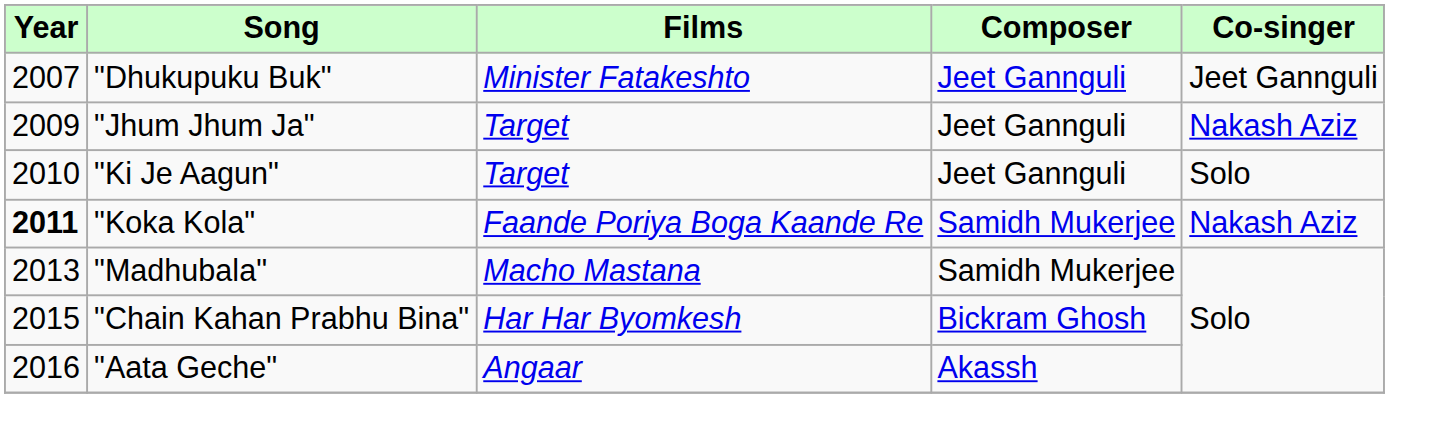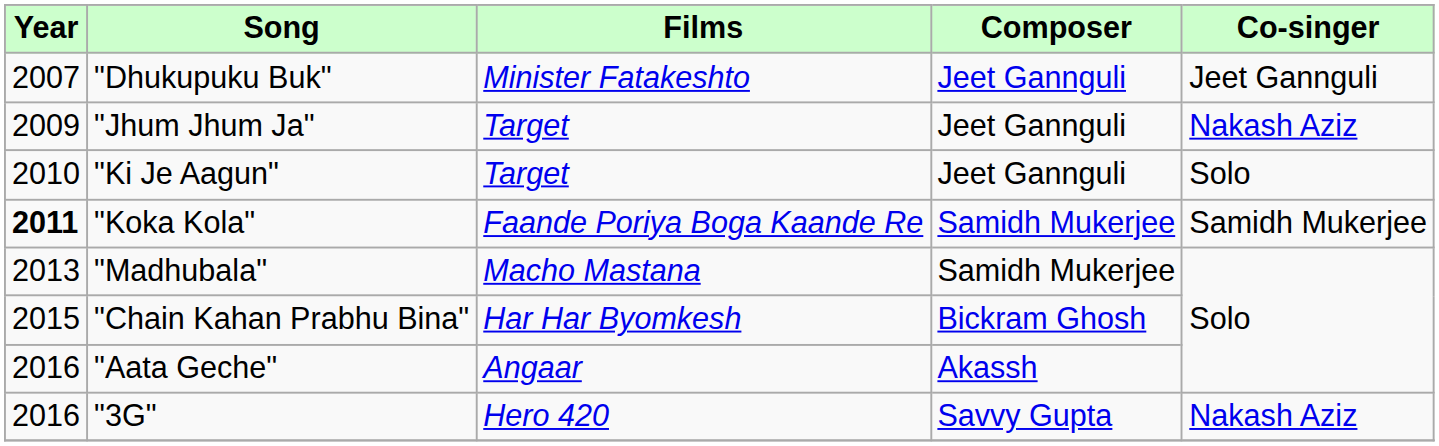 <table class="wikitable sortable">
 <tr style="background:#cfc; text-align:center;">
 <td><strong>Year</strong></td>
 <td><strong>Song</strong></td>
 <td><strong>Films</strong></td>
 <td><strong>Composer</strong></td>
 <td><strong>Co-singer</strong></td>
 </tr>
 <tr>
 <td>2007</td>
 <td>"Dhukupuku Buk"</td>
 <td><em><a href='#'>Minister Fatakeshto</a></em></td>
 <td><a href='#'>Jeet Gannguli</a></td>
 <td>Jeet Gannguli</td>
 </tr>
 <tr>
 <td>2009</td>
 <td>"Jhum Jhum Ja"</td>
 <td><em><a href='#'>Target</a></em></td>
 <td>Jeet Gannguli</td>
 <td><a href='#'>Nakash Aziz</a></td>
 </tr>
 <tr>
 <td>2010</td>
 <td>"Ki Je Aagun"</td>
 <td><em><a href='#'>Target</a></em></td>
 <td>Jeet Gannguli</td>
 <td>Solo</td>
 </tr>
 <tr>
 <td><strong>2011</strong></td>
 <td>"Koka Kola"</td>
 <td><em><a href='#'>Faande Poriya Boga Kaande Re</a></em></td>
 <td><a href='#'>Samidh Mukerjee</a></td>
-<td><a href='#'>Nakash Aziz</a></td>
+<td>Samidh Mukerjee</td>
 </tr>
 <tr>
 <td>2013</td>
 <td>"Madhubala"</td>
 <td><em><a href='#'>Macho Mastana</a></em></td>
 <td>Samidh Mukerjee</td>
 <td rowspan="3">Solo</td>
 </tr>
 <tr>
 <td>2015</td>
 <td>"Chain Kahan Prabhu Bina"</td>
 <td><em><a href='#'>Har Har Byomkesh</a></em></td>
 <td><a href='#'>Bickram Ghosh</a></td>
 </tr>
 <tr>
 <td>2016</td>
 <td>"Aata Geche"</td>
 <td><em><a href='#'>Angaar</a></em></td>
 <td><a href='#'>Akassh</a></td>
 </tr>
 <tr>
+<td>2016</td>
+<td>"3G"</td>
+<td><em><a href='#'>Hero 420</a></em></td>
+<td><a href='#'>Savvy Gupta</a></td>
+<td><a href='#'>Nakash Aziz</a></td>
+</tr>
+<tr>
 </tr>
 </table>
